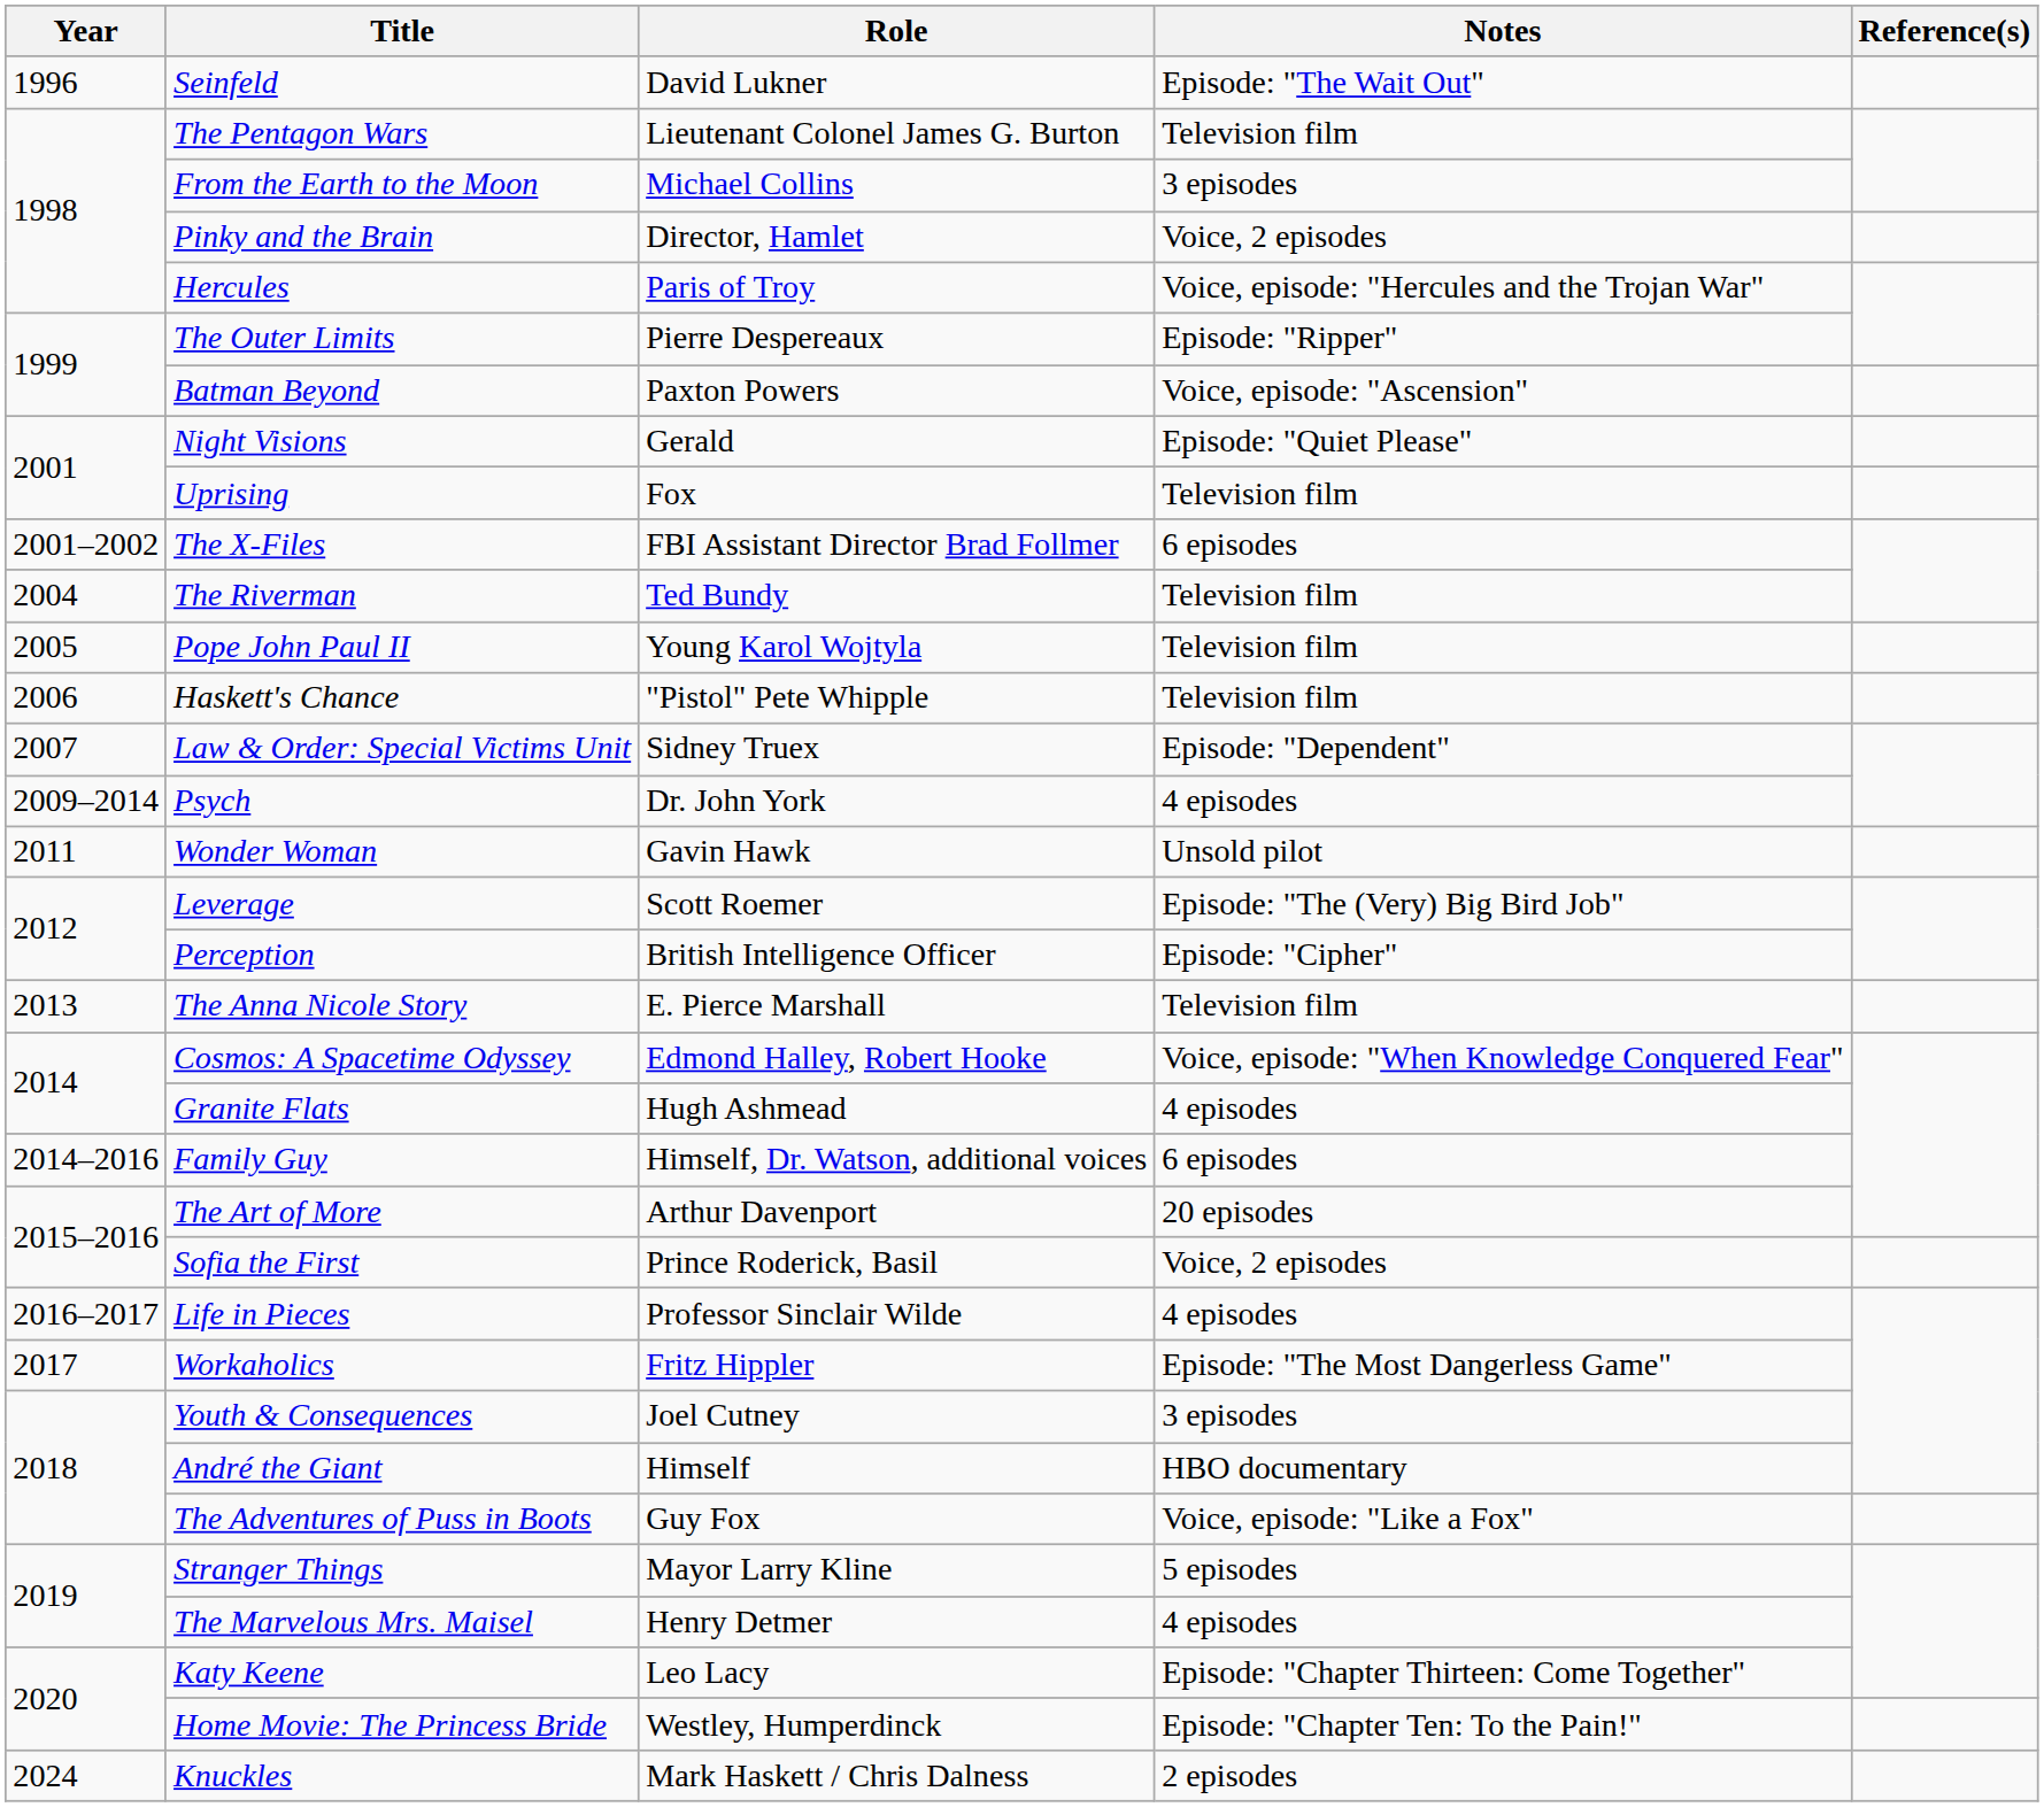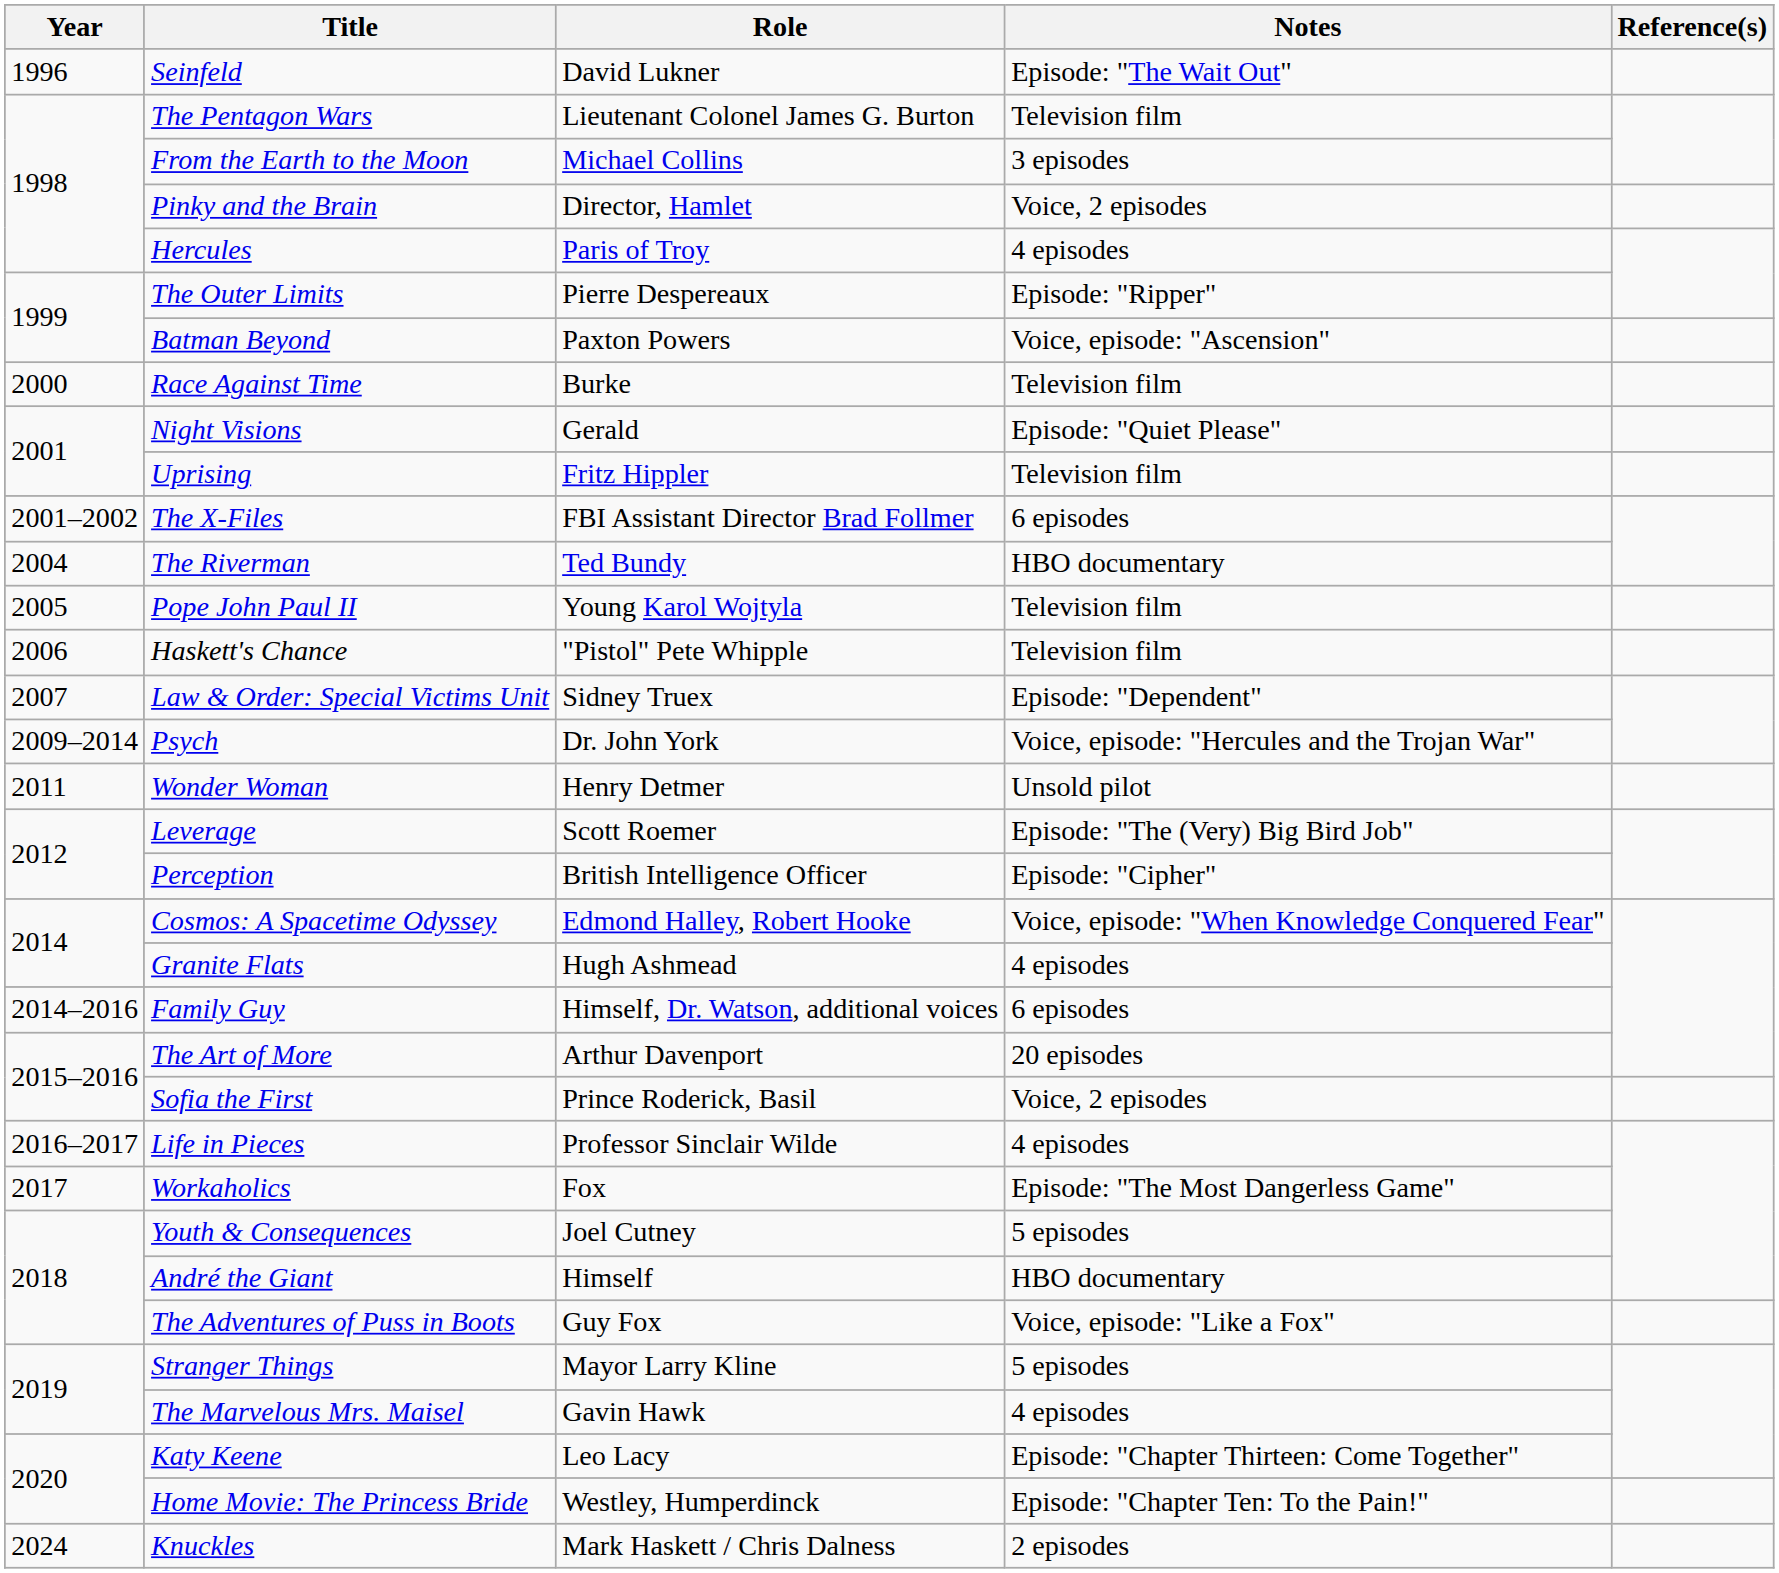 <table class="wikitable sortable">
 <tr>
 <th>Year</th>
 <th>Title</th>
 <th>Role</th>
 <th class="unsortable">Notes</th>
 <th class="unsortable">Reference(s)</th>
 </tr>
 <tr>
 <td>1996</td>
 <td><em><a href='#'>Seinfeld</a></em></td>
 <td>David Lukner</td>
 <td>Episode: "<a href='#'>The Wait Out</a>"</td>
 <td></td>
 </tr>
 <tr>
 <td rowspan=4>1998</td>
 <td data-sort-value="Pentagon Wars, The"><em><a href='#'>The Pentagon Wars</a></em></td>
 <td>Lieutenant Colonel James G. Burton</td>
 <td>Television film</td>
 <td rowspan="2"></td>
 </tr>
 <tr>
 <td><em><a href='#'>From the Earth to the Moon</a></em></td>
 <td><a href='#'>Michael Collins</a></td>
 <td>3 episodes</td>
 </tr>
 <tr>
 <td><em><a href='#'>Pinky and the Brain</a></em></td>
 <td>Director, <a href='#'>Hamlet</a></td>
 <td>Voice, 2 episodes</td>
 <td></td>
 </tr>
 <tr>
 <td><em><a href='#'>Hercules</a></em></td>
 <td><a href='#'>Paris of Troy</a></td>
-<td>Voice, episode: "Hercules and the Trojan War"</td>
+<td>4 episodes</td>
 <td rowspan="2"></td>
 </tr>
 <tr>
 <td rowspan=2>1999</td>
 <td data-sort-value="Outer Limits, The"><em><a href='#'>The Outer Limits</a></em></td>
 <td>Pierre Despereaux</td>
 <td>Episode: "Ripper"</td>
 </tr>
 <tr>
 <td><em><a href='#'>Batman Beyond</a></em></td>
 <td>Paxton Powers</td>
 <td>Voice, episode: "Ascension"</td>
 <td></td>
 </tr>
 <tr>
+<td>2000</td>
+<td><em><a href='#'>Race Against Time</a></em></td>
+<td>Burke</td>
+<td>Television film</td>
+<td></td>
+</tr>
+<tr>
 <td rowspan=2>2001</td>
 <td><em><a href='#'>Night Visions</a></em></td>
 <td>Gerald</td>
 <td>Episode: "Quiet Please"</td>
 <td></td>
 </tr>
 <tr>
 <td><em><a href='#'>Uprising</a></em></td>
-<td>Fox</td>
+<td><a href='#'>Fritz Hippler</a></td>
 <td>Television film</td>
 <td></td>
 </tr>
 <tr>
 <td>2001–2002</td>
 <td data-sort-value="X-Files, The"><em><a href='#'>The X-Files</a></em></td>
 <td>FBI Assistant Director <a href='#'>Brad Follmer</a></td>
 <td>6 episodes</td>
 <td rowspan="2"></td>
 </tr>
 <tr>
 <td>2004</td>
 <td><em><a href='#'>The Riverman</a></em></td>
 <td><a href='#'>Ted Bundy</a></td>
-<td>Television film</td>
+<td>HBO documentary</td>
 </tr>
 <tr>
 <td>2005</td>
 <td><em><a href='#'>Pope John Paul II</a></em></td>
 <td>Young <a href='#'>Karol Wojtyla</a></td>
 <td>Television film</td>
 <td></td>
 </tr>
 <tr>
 <td>2006</td>
 <td><em>Haskett's Chance</em></td>
 <td>"Pistol" Pete Whipple</td>
 <td>Television film</td>
 <td></td>
 </tr>
 <tr>
 <td>2007</td>
 <td><em><a href='#'>Law & Order: Special Victims Unit</a></em></td>
 <td>Sidney Truex</td>
 <td>Episode: "Dependent"</td>
 <td rowspan="2"></td>
 </tr>
 <tr>
 <td>2009–2014</td>
 <td><em><a href='#'>Psych</a></em></td>
 <td>Dr. John York</td>
-<td>4 episodes</td>
+<td>Voice, episode: "Hercules and the Trojan War"</td>
 </tr>
 <tr>
 <td>2011</td>
 <td><em><a href='#'>Wonder Woman</a></em></td>
-<td>Gavin Hawk</td>
+<td>Henry Detmer</td>
 <td>Unsold pilot</td>
 <td></td>
 </tr>
 <tr>
 <td rowspan=2>2012</td>
 <td><em><a href='#'>Leverage</a></em></td>
 <td>Scott Roemer</td>
 <td>Episode: "The (Very) Big Bird Job"</td>
 <td rowspan="2"></td>
 </tr>
 <tr>
 <td><em><a href='#'>Perception</a></em></td>
 <td>British Intelligence Officer</td>
 <td>Episode: "Cipher"</td>
-</tr>
-<tr>
-<td>2013</td>
-<td data-sort-value="Anna Nicole Story, The"><em><a href='#'>The Anna Nicole Story</a></em></td>
-<td>E. Pierce Marshall</td>
-<td>Television film</td>
-<td></td>
 </tr>
 <tr>
 <td rowspan=2>2014</td>
 <td><em><a href='#'>Cosmos: A Spacetime Odyssey</a></em></td>
 <td><a href='#'>Edmond Halley</a>, <a href='#'>Robert Hooke</a></td>
 <td>Voice, episode: "<a href='#'>When Knowledge Conquered Fear</a>"</td>
 <td rowspan="4"></td>
 </tr>
 <tr>
 <td><em><a href='#'>Granite Flats</a></em></td>
 <td>Hugh Ashmead</td>
 <td>4 episodes</td>
 </tr>
 <tr>
 <td>2014–2016</td>
 <td><em><a href='#'>Family Guy</a></em></td>
 <td>Himself, <a href='#'>Dr. Watson</a>, additional voices</td>
 <td>6 episodes</td>
 </tr>
 <tr>
 <td rowspan=2>2015–2016</td>
 <td data-sort-value="Art of More, The"><em><a href='#'>The Art of More</a></em></td>
 <td>Arthur Davenport</td>
 <td>20 episodes</td>
 </tr>
 <tr>
 <td><em><a href='#'>Sofia the First</a></em></td>
 <td>Prince Roderick, Basil</td>
 <td>Voice, 2 episodes</td>
 <td></td>
 </tr>
 <tr>
 <td>2016–2017</td>
 <td><em><a href='#'>Life in Pieces</a></em></td>
 <td>Professor Sinclair Wilde</td>
 <td>4 episodes</td>
 <td rowspan="4"></td>
 </tr>
 <tr>
 <td>2017</td>
 <td><em><a href='#'>Workaholics</a></em></td>
-<td><a href='#'>Fritz Hippler</a></td>
+<td>Fox</td>
 <td>Episode: "The Most Dangerless Game"</td>
 </tr>
 <tr>
 <td rowspan="3">2018</td>
 <td><em><a href='#'>Youth & Consequences</a></em></td>
 <td>Joel Cutney</td>
-<td>3 episodes</td>
+<td>5 episodes</td>
 </tr>
 <tr>
 <td><em><a href='#'>André the Giant</a></em></td>
 <td>Himself</td>
 <td>HBO documentary</td>
 </tr>
 <tr>
 <td><em><a href='#'>The Adventures of Puss in Boots</a></em></td>
 <td>Guy Fox</td>
 <td>Voice, episode: "Like a Fox"</td>
 <td></td>
 </tr>
 <tr>
 <td rowspan=2>2019</td>
 <td><em><a href='#'>Stranger Things</a></em></td>
 <td>Mayor Larry Kline</td>
 <td>5 episodes</td>
 <td rowspan="3"></td>
 </tr>
 <tr>
 <td><em><a href='#'>The Marvelous Mrs. Maisel</a></em></td>
-<td>Henry Detmer</td>
+<td>Gavin Hawk</td>
 <td>4 episodes</td>
 </tr>
 <tr>
 <td rowspan=2>2020</td>
 <td><em><a href='#'>Katy Keene</a></em></td>
 <td>Leo Lacy</td>
 <td>Episode: "Chapter Thirteen: Come Together"</td>
 </tr>
 <tr>
 <td><em><a href='#'>Home Movie: The Princess Bride</a></em></td>
 <td>Westley, Humperdinck</td>
 <td>Episode: "Chapter Ten: To the Pain!"</td>
 <td></td>
 </tr>
 <tr>
 <td>2024</td>
 <td><em><a href='#'>Knuckles</a></em></td>
 <td>Mark Haskett / Chris Dalness</td>
 <td>2 episodes</td>
 <td></td>
 </tr>
 </table>
